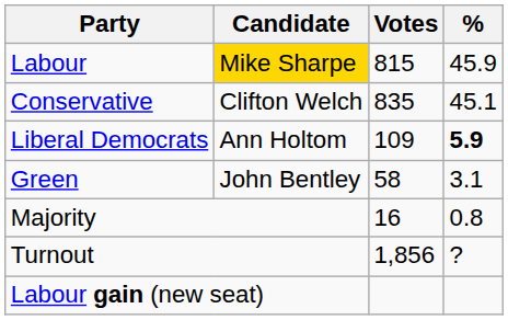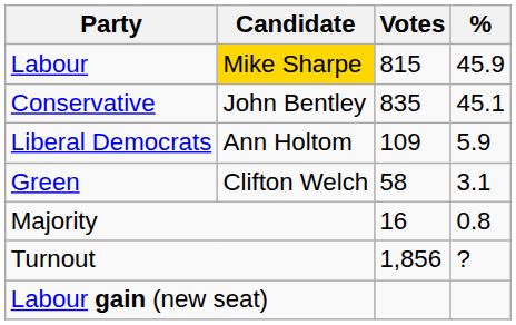 <table class="wikitable">
 <tr>
 <th>Party</th>
 <th>Candidate</th>
 <th>Votes</th>
 <th>%</th>
 </tr>
 <tr>
 <td><a href='#'>Labour</a></td>
 <td style="background: gold;">Mike Sharpe</td>
 <td>815</td>
 <td>45.9</td>
 </tr>
 <tr>
 <td><a href='#'>Conservative</a></td>
-<td>Clifton Welch</td>
+<td>John Bentley</td>
 <td>835</td>
 <td>45.1</td>
 </tr>
 <tr>
 <td><a href='#'>Liberal Democrats</a></td>
 <td>Ann Holtom</td>
 <td>109</td>
-<td><strong>5.9</strong></td>
+<td>5.9</td>
 </tr>
 <tr>
 <td><a href='#'>Green</a></td>
-<td>John Bentley</td>
+<td>Clifton Welch</td>
 <td>58</td>
 <td>3.1</td>
 </tr>
 <tr>
 <td colspan="2">Majority</td>
 <td>16</td>
 <td>0.8</td>
 </tr>
 <tr>
 <td colspan="2">Turnout</td>
 <td>1,856</td>
 <td>?</td>
 </tr>
 <tr>
 <td colspan="2"><a href='#'>Labour</a> <strong>gain</strong> (new seat)</td>
 <td></td>
 <td></td>
 </tr>
 </table>
